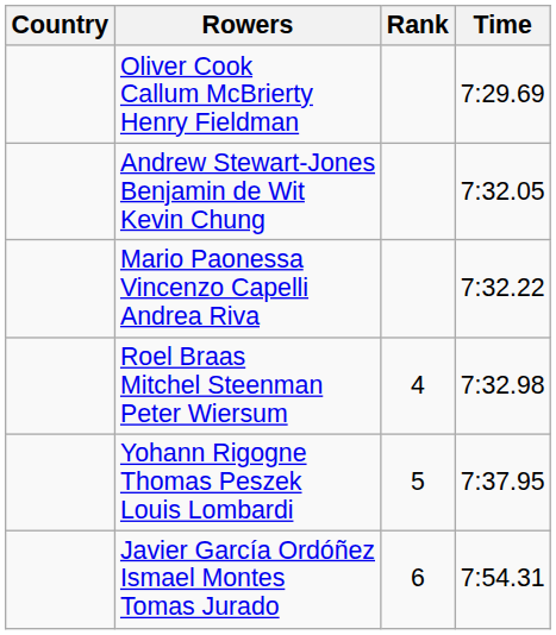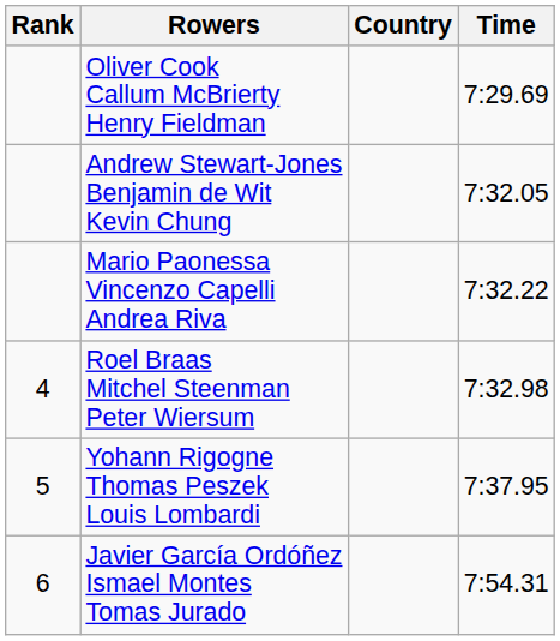 <table class="wikitable" style="text-align:center">
 <tr>
+<th>Rank</th>
+<th>Rowers</th>
 <th>Country</th>
-<th>Rowers</th>
-<th>Rank</th>
 <th>Time</th>
 </tr>
 <tr>
+<td></td>
+<td align="left"><a href='#'>Oliver Cook</a><br><a href='#'>Callum McBrierty</a><br><a href='#'>Henry Fieldman</a></td>
 <td align="left"></td>
-<td align="left"><a href='#'>Oliver Cook</a><br><a href='#'>Callum McBrierty</a><br><a href='#'>Henry Fieldman</a></td>
-<td></td>
 <td>7:29.69</td>
 </tr>
 <tr>
+<td></td>
+<td align="left"><a href='#'>Andrew Stewart-Jones</a><br><a href='#'>Benjamin de Wit</a><br><a href='#'>Kevin Chung</a></td>
 <td align="left"></td>
-<td align="left"><a href='#'>Andrew Stewart-Jones</a><br><a href='#'>Benjamin de Wit</a><br><a href='#'>Kevin Chung</a></td>
-<td></td>
 <td>7:32.05</td>
 </tr>
 <tr>
+<td></td>
+<td align="left"><a href='#'>Mario Paonessa</a><br><a href='#'>Vincenzo Capelli</a><br><a href='#'>Andrea Riva</a></td>
 <td align="left"></td>
-<td align="left"><a href='#'>Mario Paonessa</a><br><a href='#'>Vincenzo Capelli</a><br><a href='#'>Andrea Riva</a></td>
-<td></td>
 <td>7:32.22</td>
 </tr>
 <tr>
+<td>4</td>
+<td align="left"><a href='#'>Roel Braas</a><br><a href='#'>Mitchel Steenman</a><br><a href='#'>Peter Wiersum</a></td>
 <td align="left"></td>
-<td align="left"><a href='#'>Roel Braas</a><br><a href='#'>Mitchel Steenman</a><br><a href='#'>Peter Wiersum</a></td>
-<td>4</td>
 <td>7:32.98</td>
 </tr>
 <tr>
+<td>5</td>
+<td align="left"><a href='#'>Yohann Rigogne</a><br><a href='#'>Thomas Peszek</a><br><a href='#'>Louis Lombardi</a></td>
 <td align="left"></td>
-<td align="left"><a href='#'>Yohann Rigogne</a><br><a href='#'>Thomas Peszek</a><br><a href='#'>Louis Lombardi</a></td>
-<td>5</td>
 <td>7:37.95</td>
 </tr>
 <tr>
+<td>6</td>
+<td align="left"><a href='#'>Javier García Ordóñez</a><br><a href='#'>Ismael Montes</a><br><a href='#'>Tomas Jurado</a></td>
 <td align="left"></td>
-<td align="left"><a href='#'>Javier García Ordóñez</a><br><a href='#'>Ismael Montes</a><br><a href='#'>Tomas Jurado</a></td>
-<td>6</td>
 <td>7:54.31</td>
 </tr>
 </table>
